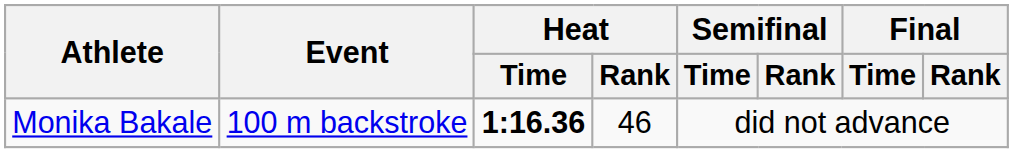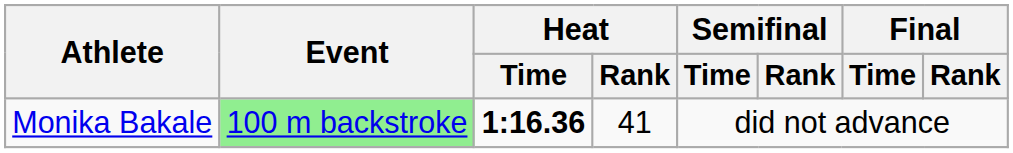 <table class=wikitable style="font-size:90%">
 <tr>
 <th rowspan="2">Athlete</th>
 <th rowspan="2">Event</th>
 <th colspan="2">Heat</th>
 <th colspan="2">Semifinal</th>
 <th colspan="2">Final</th>
 </tr>
 <tr style="font-size:95%">
 <th>Time</th>
 <th>Rank</th>
 <th>Time</th>
 <th>Rank</th>
 <th>Time</th>
 <th>Rank</th>
 </tr>
 <tr align=center>
 <td align=left><a href='#'>Monika Bakale</a></td>
-<td align=left><a href='#'>100 m backstroke</a></td>
+<td align=left style="background: lightgreen;"><a href='#'>100 m backstroke</a></td>
 <td><strong>1:16.36</strong></td>
-<td>46</td>
+<td>41</td>
 <td colspan=4>did not advance</td>
 </tr>
 </table>
